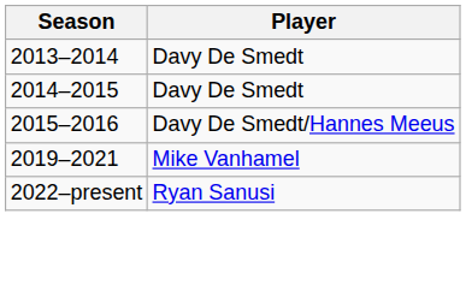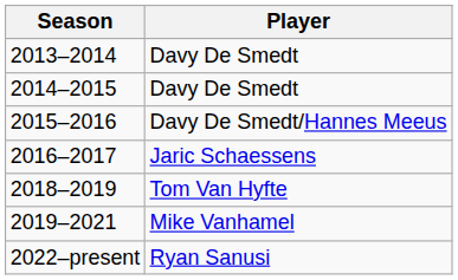 <table class="wikitable">
 <tr>
 <th>Season</th>
 <th>Player</th>
 </tr>
 <tr>
 <td>2013–2014</td>
 <td> Davy De Smedt</td>
 </tr>
 <tr>
 <td>2014–2015</td>
 <td> Davy De Smedt</td>
 </tr>
 <tr>
 <td>2015–2016</td>
 <td> Davy De Smedt/<a href='#'>Hannes Meeus</a></td>
 </tr>
 <tr>
+<td>2016–2017</td>
+<td> <a href='#'>Jaric Schaessens</a></td>
+</tr>
+<tr>
+<td>2018–2019</td>
+<td> <a href='#'>Tom Van Hyfte</a></td>
+</tr>
+<tr>
 <td>2019–2021</td>
 <td> <a href='#'>Mike Vanhamel</a></td>
 </tr>
 <tr>
 <td>2022–present</td>
 <td> <a href='#'>Ryan Sanusi</a></td>
 </tr>
 </table>
